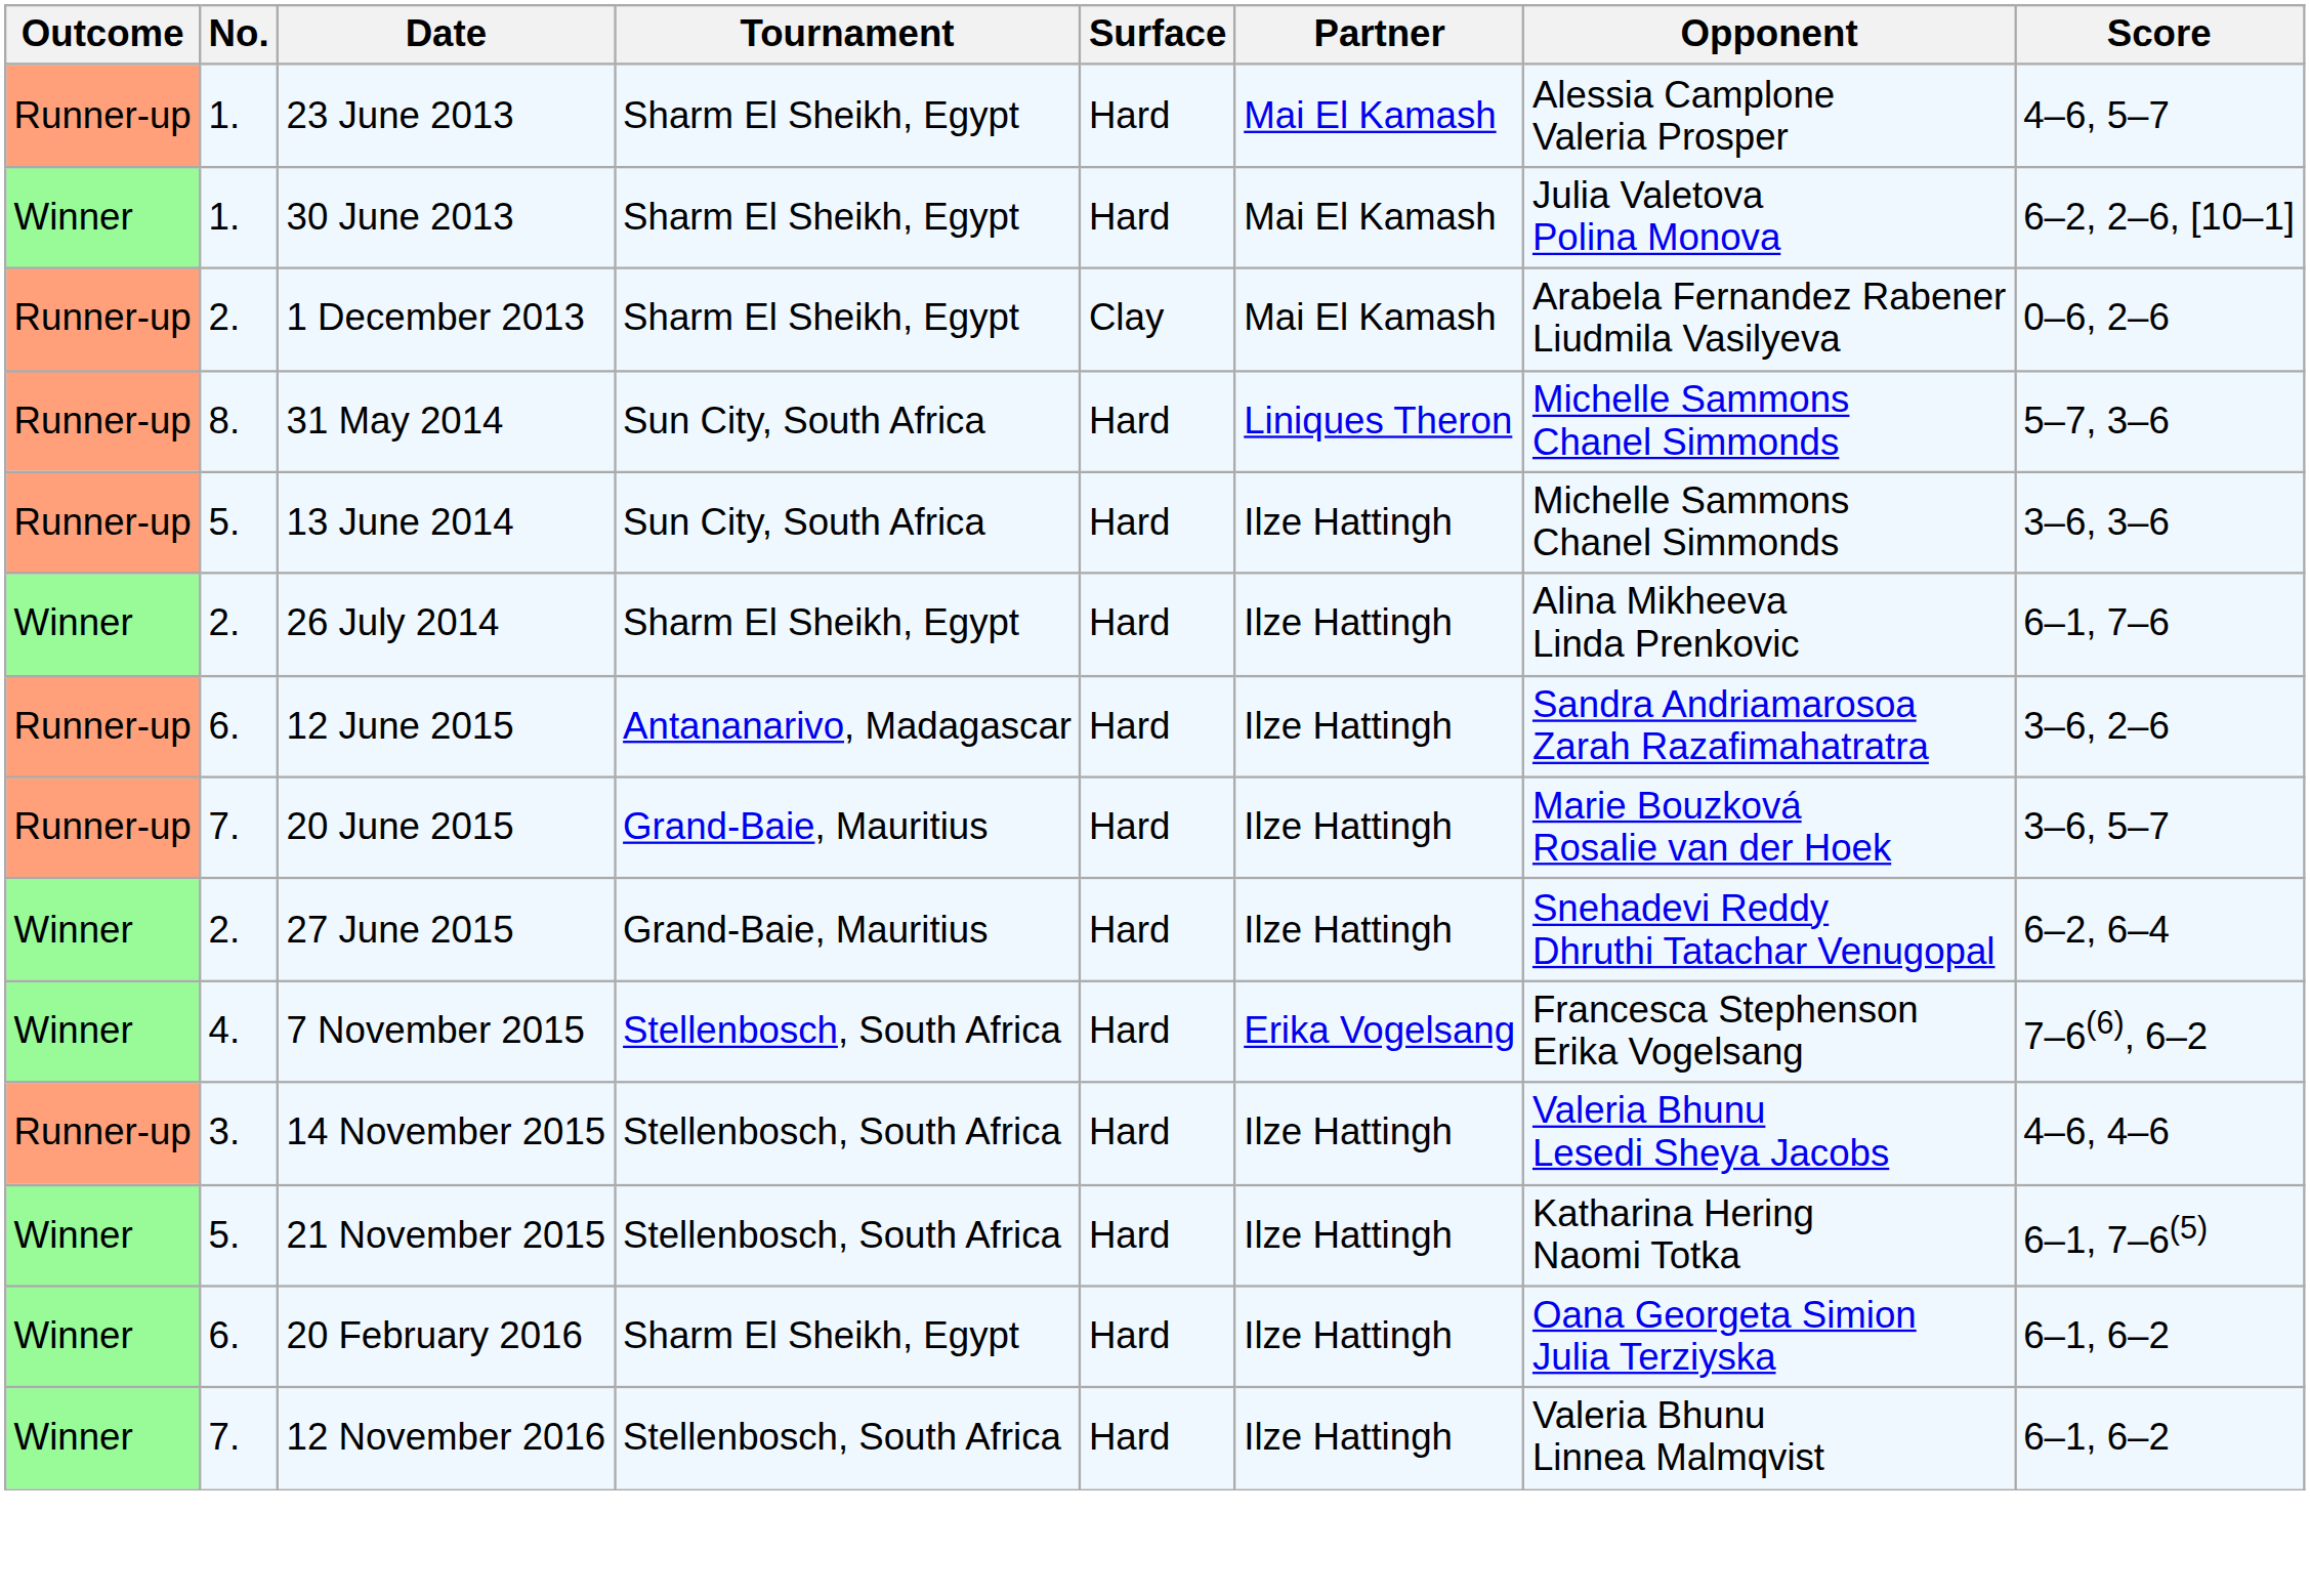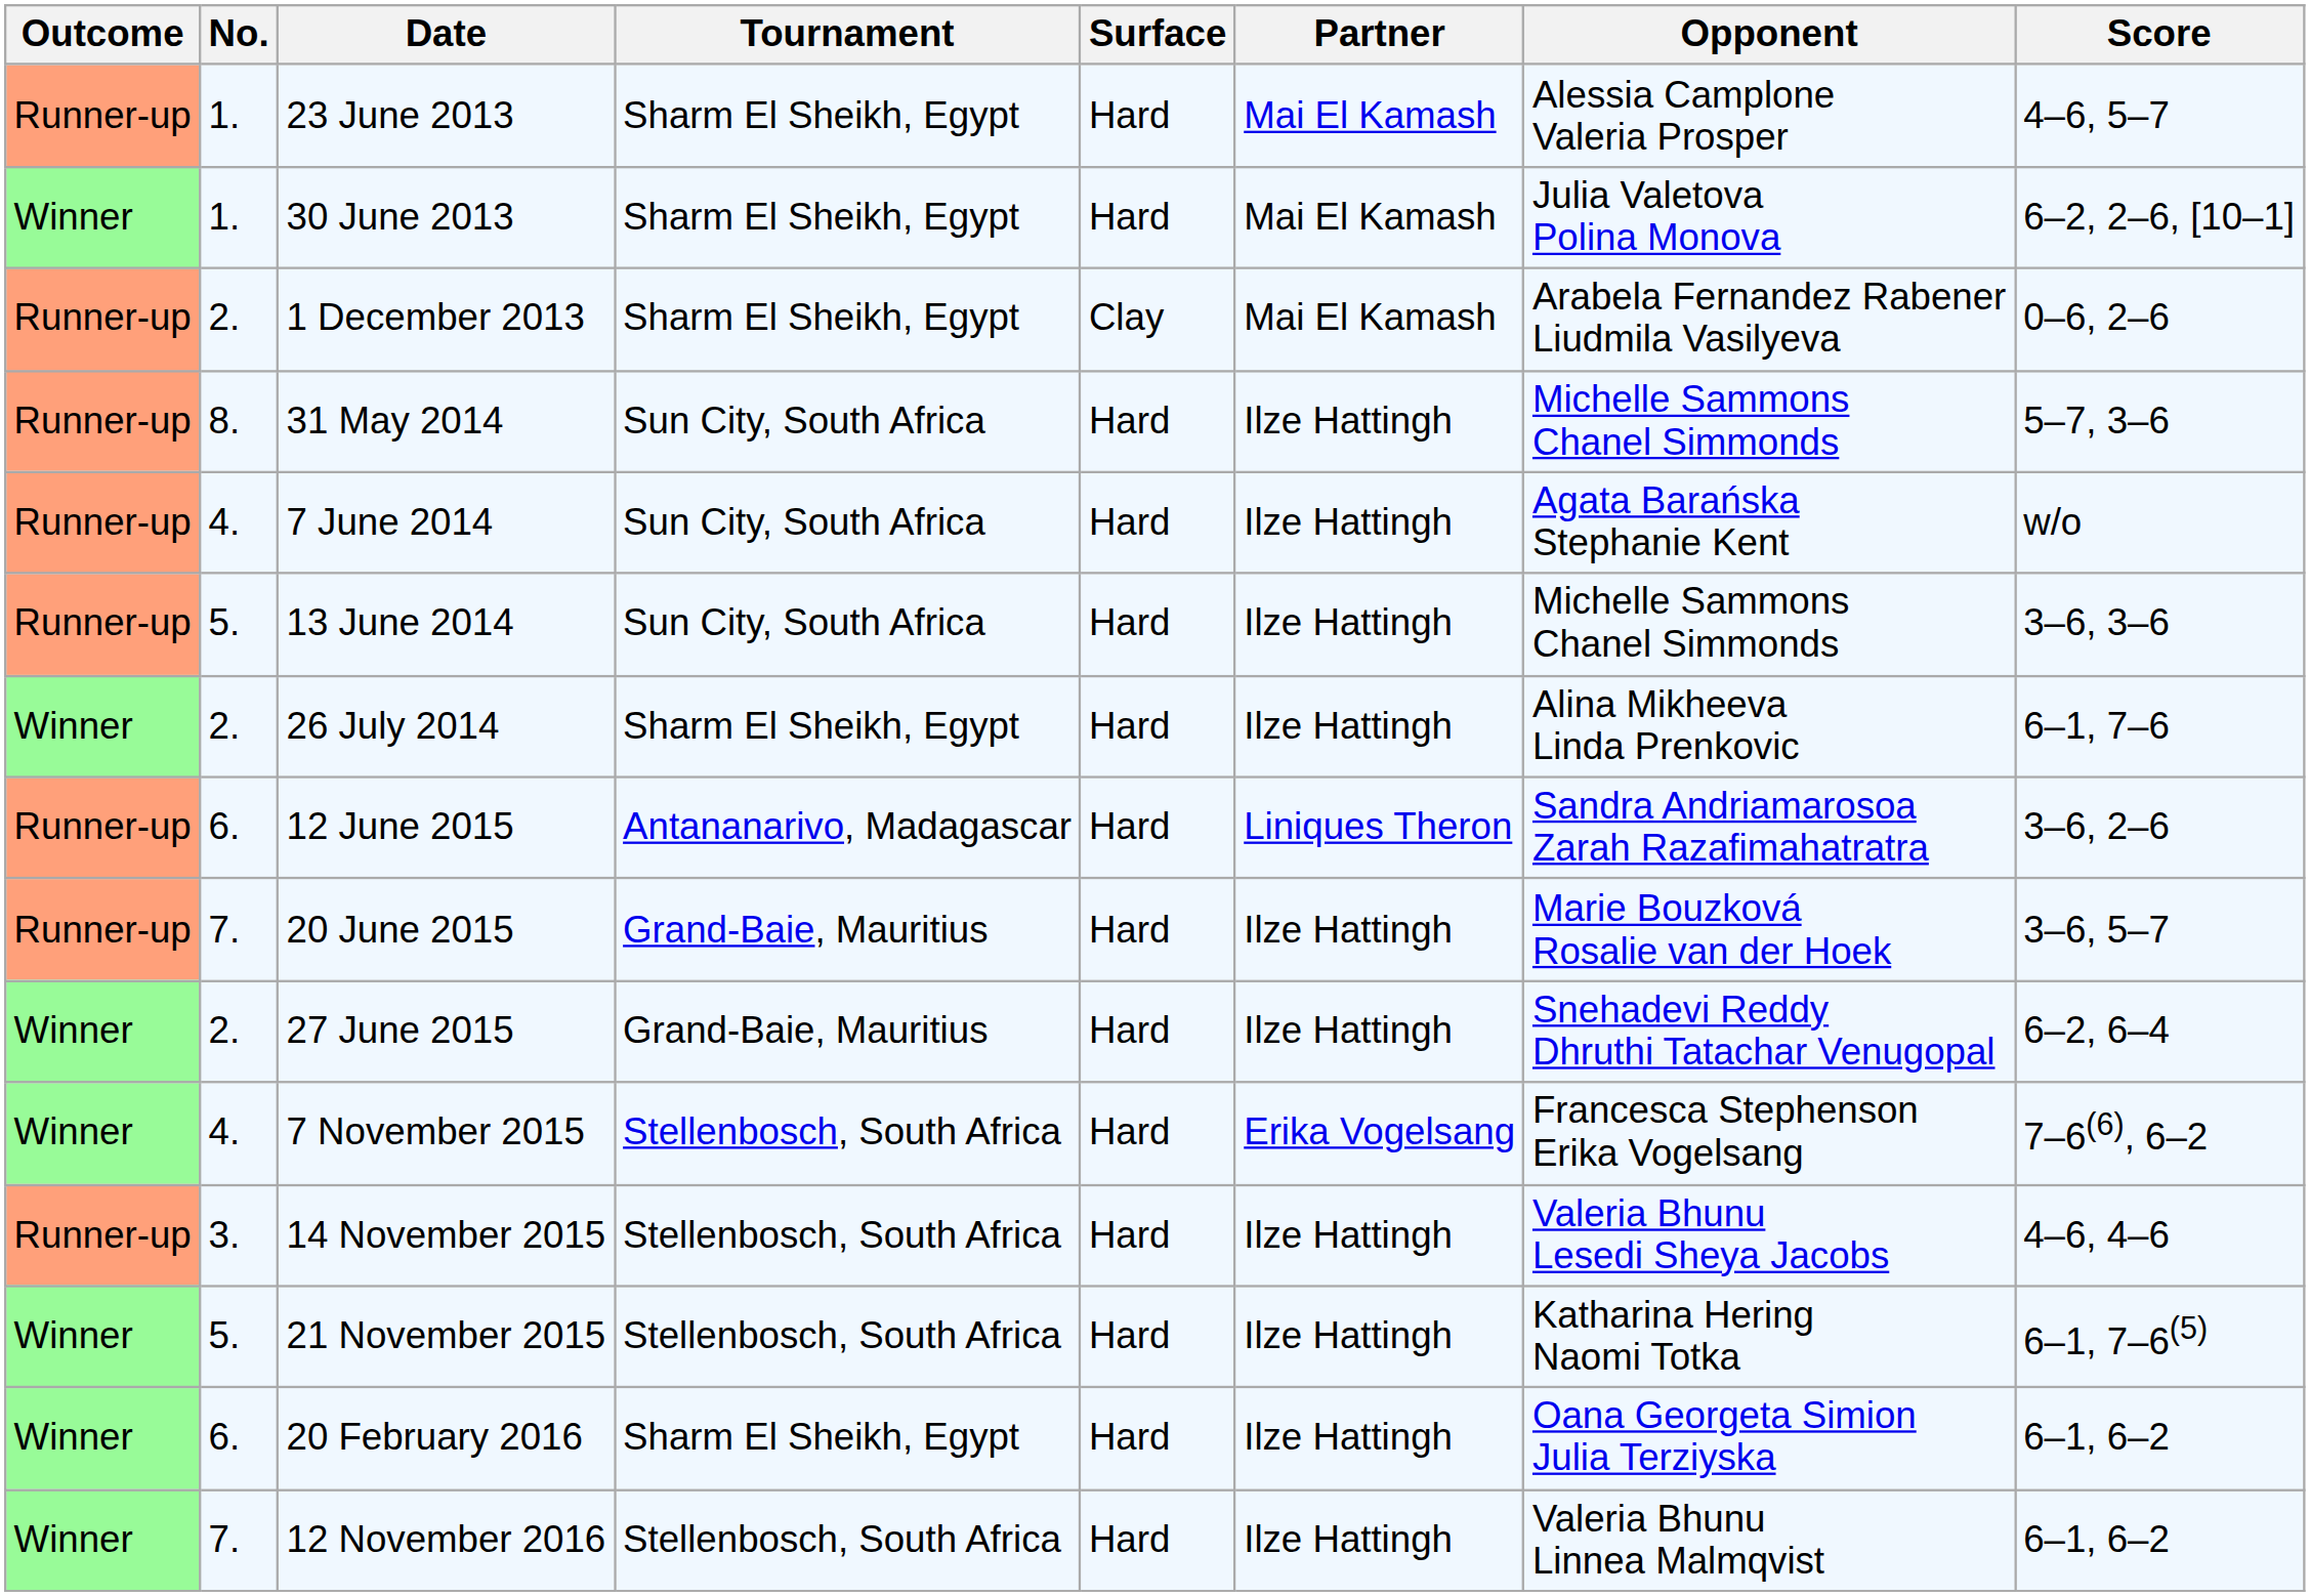 <table class="sortable wikitable">
 <tr>
 <th>Outcome</th>
 <th>No.</th>
 <th>Date</th>
 <th>Tournament</th>
 <th>Surface</th>
 <th>Partner</th>
 <th>Opponent</th>
 <th class="unsortable">Score</th>
 </tr>
 <tr style="background:#f0f8ff;">
 <td style="background:#ffa07a;">Runner-up</td>
 <td>1.</td>
 <td>23 June 2013</td>
 <td>Sharm El Sheikh, Egypt</td>
 <td>Hard</td>
 <td> <a href='#'>Mai El Kamash</a></td>
 <td> Alessia Camplone <br>  Valeria Prosper</td>
 <td>4–6, 5–7</td>
 </tr>
 <tr style="background:#f0f8ff;">
 <td style="background:#98fb98;">Winner</td>
 <td>1.</td>
 <td>30 June 2013</td>
 <td>Sharm El Sheikh, Egypt</td>
 <td>Hard</td>
 <td> Mai El Kamash</td>
 <td> Julia Valetova <br>  <a href='#'>Polina Monova</a></td>
 <td>6–2, 2–6, [10–1]</td>
 </tr>
 <tr style="background:#f0f8ff;">
 <td style="background:#ffa07a;">Runner-up</td>
 <td>2.</td>
 <td>1 December 2013</td>
 <td>Sharm El Sheikh, Egypt</td>
 <td>Clay</td>
 <td> Mai El Kamash</td>
 <td> Arabela Fernandez Rabener <br>  Liudmila Vasilyeva</td>
 <td>0–6, 2–6</td>
 </tr>
 <tr style="background:#f0f8ff;">
 <td style="background:#ffa07a;">Runner-up</td>
 <td>8.</td>
 <td>31 May 2014</td>
 <td>Sun City, South Africa</td>
 <td>Hard</td>
-<td> <a href='#'>Liniques Theron</a></td>
+<td> Ilze Hattingh</td>
 <td> <a href='#'>Michelle Sammons</a> <br>  <a href='#'>Chanel Simmonds</a></td>
 <td>5–7, 3–6</td>
+</tr>
+<tr style="background:#f0f8ff;">
+<td style="background:#ffa07a;">Runner-up</td>
+<td>4.</td>
+<td>7 June 2014</td>
+<td>Sun City, South Africa</td>
+<td>Hard</td>
+<td> Ilze Hattingh</td>
+<td> <a href='#'>Agata Barańska</a> <br>  Stephanie Kent</td>
+<td>w/o</td>
 </tr>
 <tr style="background:#f0f8ff;">
 <td style="background:#ffa07a;">Runner-up</td>
 <td>5.</td>
 <td>13 June 2014</td>
 <td>Sun City, South Africa</td>
 <td>Hard</td>
 <td> Ilze Hattingh</td>
 <td> Michelle Sammons <br>  Chanel Simmonds</td>
 <td>3–6, 3–6</td>
 </tr>
 <tr style="background:#f0f8ff;">
 <td style="background:#98fb98;">Winner</td>
 <td>2.</td>
 <td>26 July 2014</td>
 <td>Sharm El Sheikh, Egypt</td>
 <td>Hard</td>
 <td> Ilze Hattingh</td>
 <td> Alina Mikheeva <br>  Linda Prenkovic</td>
 <td>6–1, 7–6</td>
 </tr>
 <tr style="background:#f0f8ff;">
 <td style="background:#ffa07a;">Runner-up</td>
 <td>6.</td>
 <td>12 June 2015</td>
 <td><a href='#'>Antananarivo</a>, Madagascar</td>
 <td>Hard</td>
-<td> Ilze Hattingh</td>
+<td> <a href='#'>Liniques Theron</a></td>
 <td> <a href='#'>Sandra Andriamarosoa</a> <br>  <a href='#'>Zarah Razafimahatratra</a></td>
 <td>3–6, 2–6</td>
 </tr>
 <tr style="background:#f0f8ff;">
 <td style="background:#ffa07a;">Runner-up</td>
 <td>7.</td>
 <td>20 June 2015</td>
 <td><a href='#'>Grand-Baie</a>, Mauritius</td>
 <td>Hard</td>
 <td> Ilze Hattingh</td>
 <td> <a href='#'>Marie Bouzková</a> <br>  <a href='#'>Rosalie van der Hoek</a></td>
 <td>3–6, 5–7</td>
 </tr>
 <tr style="background:#f0f8ff;">
 <td style="background:#98fb98;">Winner</td>
 <td>2.</td>
 <td>27 June 2015</td>
 <td>Grand-Baie, Mauritius</td>
 <td>Hard</td>
 <td> Ilze Hattingh</td>
 <td> <a href='#'>Snehadevi Reddy</a> <br>  <a href='#'>Dhruthi Tatachar Venugopal</a></td>
 <td>6–2, 6–4</td>
 </tr>
 <tr style="background:#f0f8ff;">
 <td style="background:#98fb98;">Winner</td>
 <td>4.</td>
 <td>7 November 2015</td>
 <td><a href='#'>Stellenbosch</a>, South Africa</td>
 <td>Hard</td>
 <td> <a href='#'>Erika Vogelsang</a></td>
 <td> Francesca Stephenson <br>  Erika Vogelsang</td>
 <td>7–6<sup>(6)</sup>, 6–2</td>
 </tr>
 <tr style="background:#f0f8ff;">
 <td style="background:#ffa07a;">Runner-up</td>
 <td>3.</td>
 <td>14 November 2015</td>
 <td>Stellenbosch, South Africa</td>
 <td>Hard</td>
 <td> Ilze Hattingh</td>
 <td> <a href='#'>Valeria Bhunu</a> <br>  <a href='#'>Lesedi Sheya Jacobs</a></td>
 <td>4–6, 4–6</td>
 </tr>
 <tr style="background:#f0f8ff;">
 <td style="background:#98fb98;">Winner</td>
 <td>5.</td>
 <td>21 November 2015</td>
 <td>Stellenbosch, South Africa</td>
 <td>Hard</td>
 <td> Ilze Hattingh</td>
 <td> Katharina Hering <br>  Naomi Totka</td>
 <td>6–1, 7–6<sup>(5)</sup></td>
 </tr>
 <tr style="background:#f0f8ff;">
 <td style="background:#98fb98;">Winner</td>
 <td>6.</td>
 <td>20 February 2016</td>
 <td>Sharm El Sheikh, Egypt</td>
 <td>Hard</td>
 <td> Ilze Hattingh</td>
 <td> <a href='#'>Oana Georgeta Simion</a> <br>  <a href='#'>Julia Terziyska</a></td>
 <td>6–1, 6–2</td>
 </tr>
 <tr style="background:#f0f8ff;">
 <td style="background:#98fb98;">Winner</td>
 <td>7.</td>
 <td>12 November 2016</td>
 <td>Stellenbosch, South Africa</td>
 <td>Hard</td>
 <td> Ilze Hattingh</td>
 <td> Valeria Bhunu <br>  Linnea Malmqvist</td>
 <td>6–1, 6–2</td>
 </tr>
 </table>
